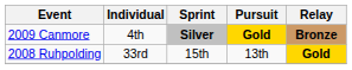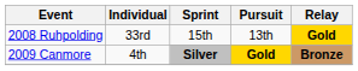 <table class="wikitable" style="text-align: center;">
 <tr bgcolor="cccccc">
 <th>Event</th>
 <th>Individual</th>
 <th>Sprint</th>
 <th>Pursuit</th>
 <th>Relay</th>
 </tr>
 <tr>
+<td align=left> <a href='#'>2008 Ruhpolding</a></td>
+<td width="70">33rd</td>
+<td width="70">15th</td>
+<td width="70">13th</td>
+<td bgcolor=gold width="70"><strong>Gold</strong></td>
+</tr>
+<tr>
 <td align=left> <a href='#'>2009 Canmore</a></td>
 <td>4th</td>
 <td bgcolor=silver><strong>Silver</strong></td>
 <td bgcolor=gold><strong>Gold</strong></td>
 <td bgcolor=CC9966><strong>Bronze</strong></td>
 </tr>
 <tr>
-<td align=left> <a href='#'>2008 Ruhpolding</a></td>
-<td width="70">33rd</td>
-<td width="70">15th</td>
-<td width="70">13th</td>
-<td bgcolor=gold width="70"><strong>Gold</strong></td>
-</tr>
-<tr>
 </tr>
 </table>
